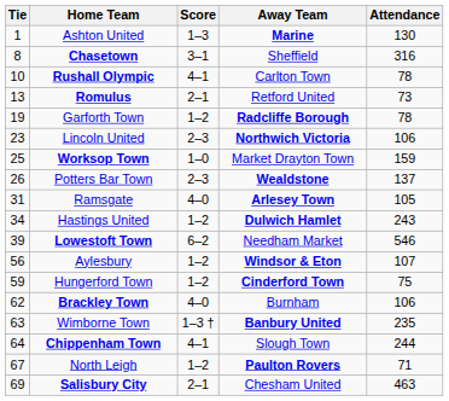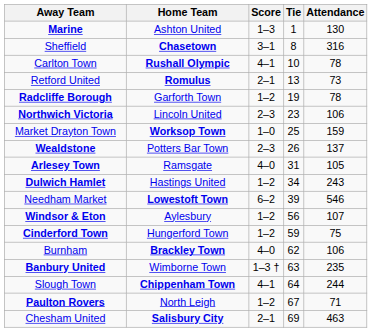 <table class="wikitable" style="text-align:center;">
 <tr>
-<th width=20>Tie</th>
+<th width=175>Away Team</th>
 <th width=175>Home Team</th>
 <th width=20>Score</th>
-<th width=175>Away Team</th>
+<th width=20>Tie</th>
 <th width=20>Attendance</th>
 </tr>
 <tr>
-<td>1</td>
+<td><strong><a href='#'>Marine</a></strong></td>
 <td><a href='#'>Ashton United</a></td>
 <td>1–3</td>
-<td><strong><a href='#'>Marine</a></strong></td>
+<td>1</td>
 <td>130</td>
 </tr>
 <tr>
-<td>8</td>
+<td><a href='#'>Sheffield</a></td>
 <td><strong><a href='#'>Chasetown</a></strong></td>
 <td>3–1</td>
-<td><a href='#'>Sheffield</a></td>
+<td>8</td>
 <td>316</td>
 </tr>
 <tr>
-<td>10</td>
+<td><a href='#'>Carlton Town</a></td>
 <td><strong><a href='#'>Rushall Olympic</a></strong></td>
 <td>4–1</td>
-<td><a href='#'>Carlton Town</a></td>
+<td>10</td>
 <td>78</td>
 </tr>
 <tr>
-<td>13</td>
+<td><a href='#'>Retford United</a></td>
 <td><strong><a href='#'>Romulus</a></strong></td>
 <td>2–1</td>
-<td><a href='#'>Retford United</a></td>
+<td>13</td>
 <td>73</td>
 </tr>
 <tr>
-<td>19</td>
+<td><strong><a href='#'>Radcliffe Borough</a></strong></td>
 <td><a href='#'>Garforth Town</a></td>
 <td>1–2</td>
-<td><strong><a href='#'>Radcliffe Borough</a></strong></td>
+<td>19</td>
 <td>78</td>
 </tr>
 <tr>
-<td>23</td>
+<td><strong><a href='#'>Northwich Victoria</a></strong></td>
 <td><a href='#'>Lincoln United</a></td>
 <td>2–3</td>
-<td><strong><a href='#'>Northwich Victoria</a></strong></td>
+<td>23</td>
 <td>106</td>
 </tr>
 <tr>
-<td>25</td>
+<td><a href='#'>Market Drayton Town</a></td>
 <td><strong><a href='#'>Worksop Town</a></strong></td>
 <td>1–0</td>
-<td><a href='#'>Market Drayton Town</a></td>
+<td>25</td>
 <td>159</td>
 </tr>
 <tr>
-<td>26</td>
+<td><strong><a href='#'>Wealdstone</a></strong></td>
 <td><a href='#'>Potters Bar Town</a></td>
 <td>2–3</td>
-<td><strong><a href='#'>Wealdstone</a></strong></td>
+<td>26</td>
 <td>137</td>
 </tr>
 <tr>
-<td>31</td>
+<td><strong><a href='#'>Arlesey Town</a></strong></td>
 <td><a href='#'>Ramsgate</a></td>
 <td>4–0</td>
-<td><strong><a href='#'>Arlesey Town</a></strong></td>
+<td>31</td>
 <td>105</td>
 </tr>
 <tr>
-<td>34</td>
+<td><strong><a href='#'>Dulwich Hamlet</a></strong></td>
 <td><a href='#'>Hastings United</a></td>
 <td>1–2</td>
-<td><strong><a href='#'>Dulwich Hamlet</a></strong></td>
+<td>34</td>
 <td>243</td>
 </tr>
 <tr>
-<td>39</td>
+<td><a href='#'>Needham Market</a></td>
 <td><strong><a href='#'>Lowestoft Town</a></strong></td>
 <td>6–2</td>
-<td><a href='#'>Needham Market</a></td>
+<td>39</td>
 <td>546</td>
 </tr>
 <tr>
-<td>56</td>
+<td><strong><a href='#'>Windsor & Eton</a></strong></td>
 <td><a href='#'>Aylesbury</a></td>
 <td>1–2</td>
-<td><strong><a href='#'>Windsor & Eton</a></strong></td>
+<td>56</td>
 <td>107</td>
 </tr>
 <tr>
-<td>59</td>
+<td><strong><a href='#'>Cinderford Town</a></strong></td>
 <td><a href='#'>Hungerford Town</a></td>
 <td>1–2</td>
-<td><strong><a href='#'>Cinderford Town</a></strong></td>
+<td>59</td>
 <td>75</td>
 </tr>
 <tr>
-<td>62</td>
+<td><a href='#'>Burnham</a></td>
 <td><strong><a href='#'>Brackley Town</a></strong></td>
 <td>4–0</td>
-<td><a href='#'>Burnham</a></td>
+<td>62</td>
 <td>106</td>
 </tr>
 <tr>
-<td>63</td>
+<td><strong><a href='#'>Banbury United</a></strong></td>
 <td><a href='#'>Wimborne Town</a></td>
 <td>1–3 †</td>
-<td><strong><a href='#'>Banbury United</a></strong></td>
+<td>63</td>
 <td>235</td>
 </tr>
 <tr>
-<td>64</td>
+<td><a href='#'>Slough Town</a></td>
 <td><strong><a href='#'>Chippenham Town</a></strong></td>
 <td>4–1</td>
-<td><a href='#'>Slough Town</a></td>
+<td>64</td>
 <td>244</td>
 </tr>
 <tr>
-<td>67</td>
+<td><strong><a href='#'>Paulton Rovers</a></strong></td>
 <td><a href='#'>North Leigh</a></td>
 <td>1–2</td>
-<td><strong><a href='#'>Paulton Rovers</a></strong></td>
+<td>67</td>
 <td>71</td>
 </tr>
 <tr>
-<td>69</td>
+<td><a href='#'>Chesham United</a></td>
 <td><strong><a href='#'>Salisbury City</a></strong></td>
 <td>2–1</td>
-<td><a href='#'>Chesham United</a></td>
+<td>69</td>
 <td>463</td>
 </tr>
 </table>
